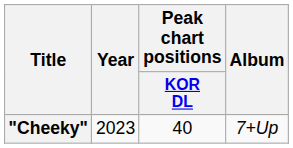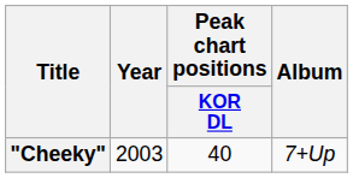 <table class="wikitable plainrowheaders" style="text-align:center">
 <tr>
 <th scope="col" rowspan="2">Title</th>
 <th scope="col" rowspan="2">Year</th>
 <th scope="col">Peak chart positions</th>
 <th scope="col" rowspan="2">Album</th>
 </tr>
 <tr>
 <th scope="col" style="font-size:90%; width:3em"><a href='#'>KOR<br>DL</a><br></th>
 </tr>
 <tr>
 <th scope="row">"Cheeky"</th>
-<td>2023</td>
+<td>2003</td>
 <td>40</td>
 <td><em>7+Up</em></td>
 </tr>
 </table>
